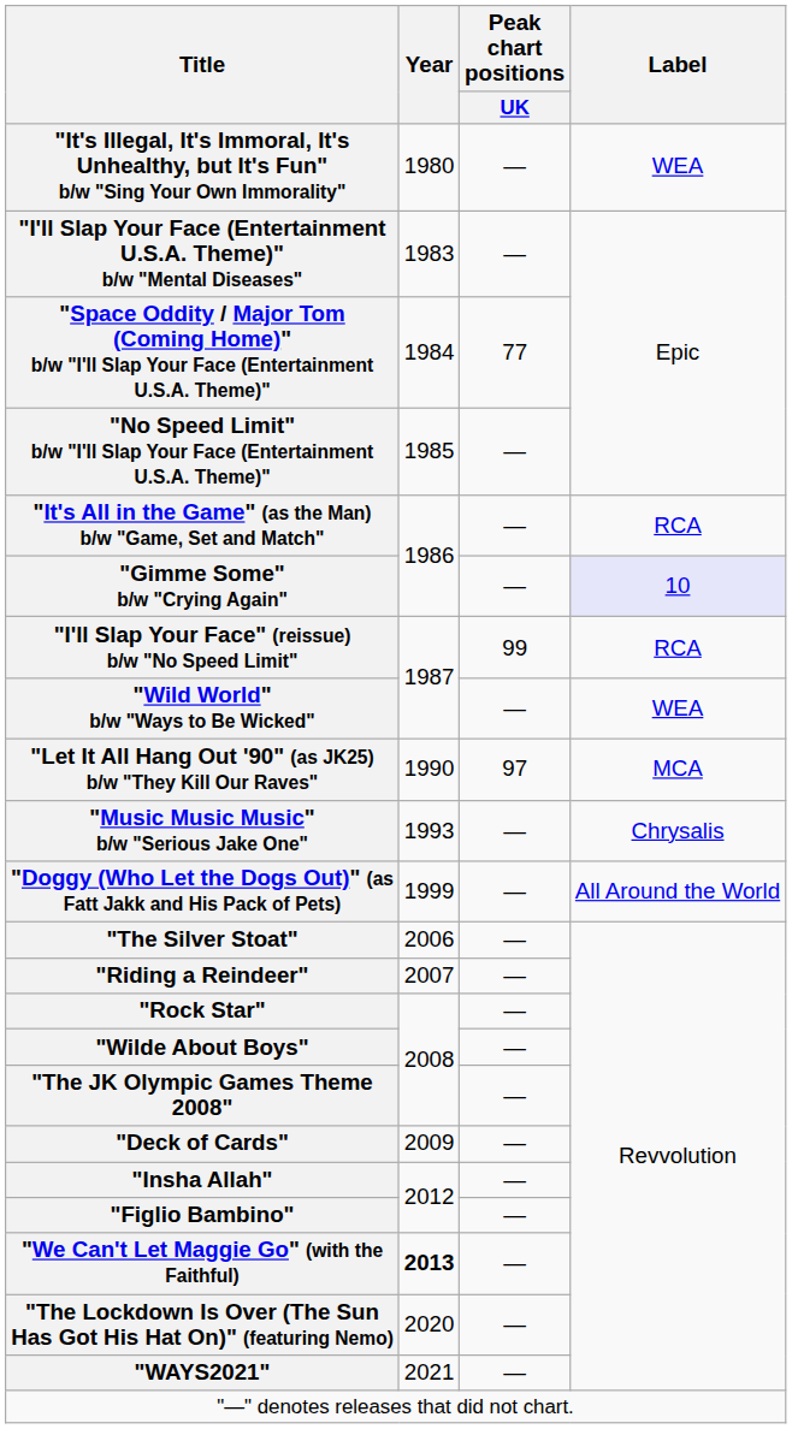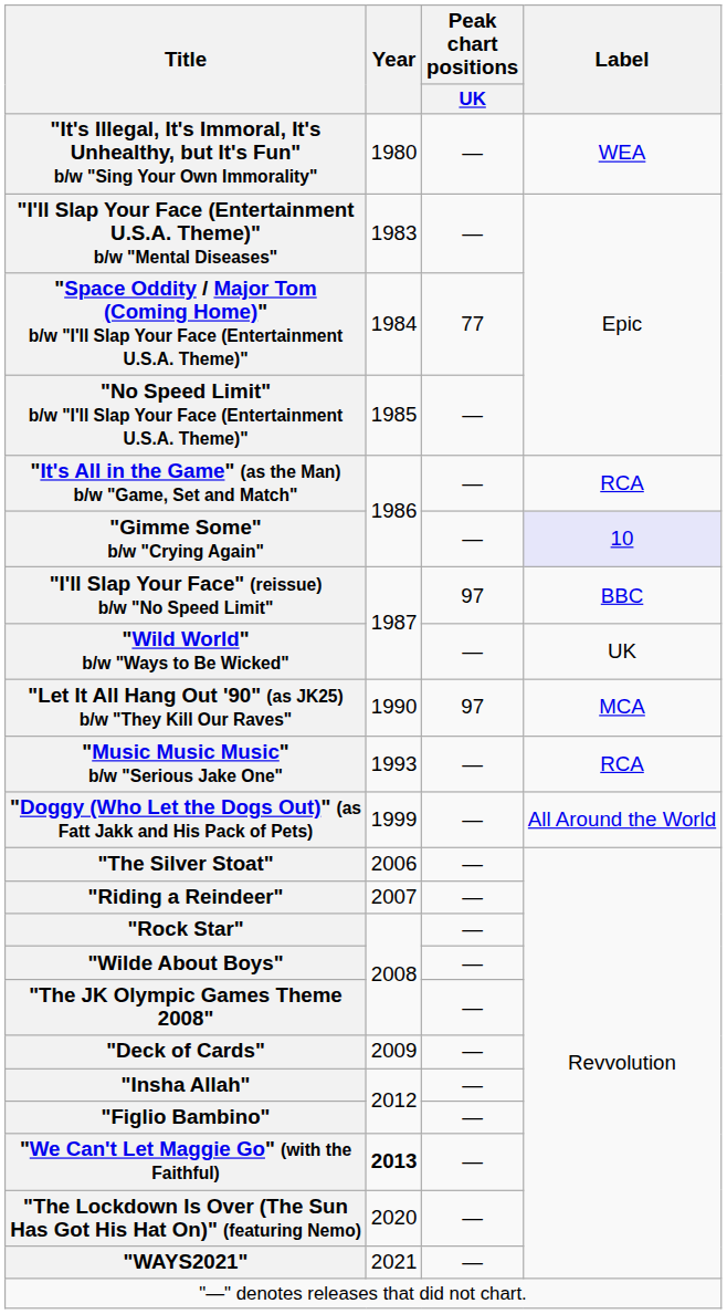 <table class="wikitable plainrowheaders" style="text-align:center;">
 <tr>
 <th rowspan="2" scope="col" style="width:17em;">Title</th>
 <th rowspan="2" scope="col" style="width:2em;">Year</th>
 <th>Peak chart positions</th>
 <th rowspan="2">Label</th>
 </tr>
 <tr>
 <th scope="col" style="width:2em;font-size:90%;"><a href='#'>UK</a><br></th>
 </tr>
 <tr>
 <th scope="row">"It's Illegal, It's Immoral, It's Unhealthy, but It's Fun"<br><small>b/w "Sing Your Own Immorality"</small></th>
 <td>1980</td>
 <td>—</td>
 <td><a href='#'>WEA</a></td>
 </tr>
 <tr>
 <th scope="row">"I'll Slap Your Face (Entertainment U.S.A. Theme)"<br><small>b/w "Mental Diseases"</small></th>
 <td>1983</td>
 <td>—</td>
 <td rowspan="3">Epic</td>
 </tr>
 <tr>
 <th scope="row">"<a href='#'>Space Oddity</a> / <a href='#'>Major Tom (Coming Home)</a>"<br><small>b/w "I'll Slap Your Face (Entertainment U.S.A. Theme)"</small></th>
 <td>1984</td>
 <td>77</td>
 </tr>
 <tr>
 <th scope="row">"No Speed Limit"<br><small>b/w "I'll Slap Your Face (Entertainment U.S.A. Theme)"</small></th>
 <td>1985</td>
 <td>—</td>
 </tr>
 <tr>
 <th scope="row">"<a href='#'>It's All in the Game</a>" <small>(as the Man)</small><br><small>b/w "Game, Set and Match"</small></th>
 <td rowspan="2">1986</td>
 <td>—</td>
 <td><a href='#'>RCA</a></td>
 </tr>
 <tr>
 <th scope="row">"Gimme Some"<br><small>b/w "Crying Again"</small></th>
 <td>—</td>
 <td style="background: lavender;"><a href='#'>10</a></td>
 </tr>
 <tr>
 <th scope="row">"I'll Slap Your Face" <small>(reissue)</small><br><small>b/w "No Speed Limit"</small></th>
 <td rowspan="2">1987</td>
-<td>99</td>
-<td><a href='#'>RCA</a></td>
+<td>97</td>
+<td><a href='#'>BBC</a></td>
 </tr>
 <tr>
 <th scope="row">"<a href='#'>Wild World</a>"<br><small>b/w "Ways to Be Wicked"</small></th>
 <td>—</td>
-<td><a href='#'>WEA</a></td>
+<td>UK</td>
 </tr>
 <tr>
 <th scope="row">"Let It All Hang Out '90" <small>(as JK25)</small><br><small>b/w "They Kill Our Raves"</small></th>
 <td>1990</td>
 <td>97</td>
 <td><a href='#'>MCA</a></td>
 </tr>
 <tr>
 <th scope="row">"<a href='#'>Music Music Music</a>"<br><small>b/w "Serious Jake One"</small></th>
 <td>1993</td>
 <td>—</td>
-<td><a href='#'>Chrysalis</a></td>
+<td><a href='#'>RCA</a></td>
 </tr>
 <tr>
 <th scope="row">"<a href='#'>Doggy (Who Let the Dogs Out)</a>" <small>(as Fatt Jakk and His Pack of Pets)</small></th>
 <td>1999</td>
 <td>—</td>
 <td><a href='#'>All Around the World</a></td>
 </tr>
 <tr>
 <th scope="row">"The Silver Stoat"</th>
 <td>2006</td>
 <td>—</td>
 <td rowspan="11">Revvolution</td>
 </tr>
 <tr>
 <th scope="row">"Riding a Reindeer"</th>
 <td>2007</td>
 <td>—</td>
 </tr>
 <tr>
 <th scope="row">"Rock Star"</th>
 <td rowspan="3">2008</td>
 <td>—</td>
 </tr>
 <tr>
 <th scope="row">"Wilde About Boys"</th>
 <td>—</td>
 </tr>
 <tr>
 <th scope="row">"The JK Olympic Games Theme 2008"</th>
 <td>—</td>
 </tr>
 <tr>
 <th scope="row">"Deck of Cards"</th>
 <td>2009</td>
 <td>—</td>
 </tr>
 <tr>
 <th scope="row">"Insha Allah"</th>
 <td rowspan="2">2012</td>
 <td>—</td>
 </tr>
 <tr>
 <th scope="row">"Figlio Bambino"</th>
 <td>—</td>
 </tr>
 <tr>
 <th scope="row">"<a href='#'>We Can't Let Maggie Go</a>" <small>(with the Faithful)</small></th>
 <td><strong>2013</strong></td>
 <td>—</td>
 </tr>
 <tr>
 <th scope="row">"The Lockdown Is Over (The Sun Has Got His Hat On)" <small>(featuring Nemo)</small></th>
 <td>2020</td>
 <td>—</td>
 </tr>
 <tr>
 <th scope="row">"WAYS2021"</th>
 <td>2021</td>
 <td>—</td>
 </tr>
 <tr>
 <td colspan="4" style="font-size:90%">"—" denotes releases that did not chart.</td>
 </tr>
 </table>
